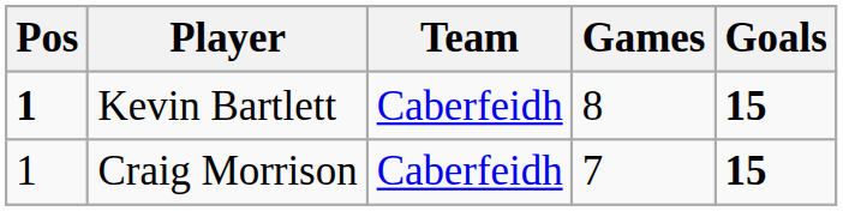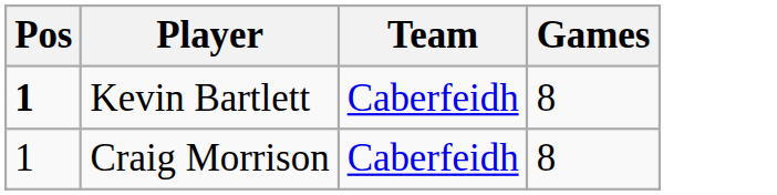 <table class="wikitable sortable">
 <tr>
 <th>Pos</th>
 <th>Player</th>
 <th>Team</th>
 <th>Games</th>
-<th>Goals</th>
 </tr>
 <tr>
 <td><strong>1</strong></td>
 <td>Kevin Bartlett</td>
 <td><a href='#'>Caberfeidh</a></td>
 <td>8</td>
-<td><strong>15</strong></td>
 </tr>
 <tr>
 <td>1</td>
 <td>Craig Morrison</td>
 <td><a href='#'>Caberfeidh</a></td>
-<td>7</td>
-<td><strong>15</strong></td>
+<td>8</td>
 </tr>
 </table>
